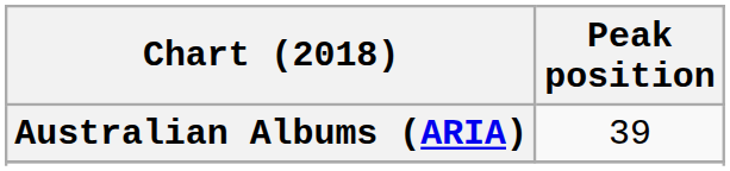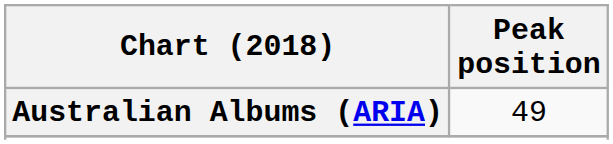 <table class="wikitable sortable plainrowheaders" style="text-align:center">
 <tr>
 <th scope="col">Chart (2018)</th>
 <th scope="col">Peak<br> position</th>
 </tr>
 <tr>
 <th scope="row">Australian Albums (<a href='#'>ARIA</a>)</th>
-<td>39</td>
+<td>49</td>
 </tr>
 <tr>
 </tr>
 <tr>
 </tr>
 <tr>
 </tr>
 <tr>
 </tr>
 <tr>
 </tr>
 </table>
